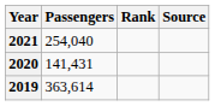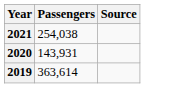 <table class="wikitable sortable">
 <tr>
 <th>Year</th>
 <th>Passengers</th>
-<th>Rank</th>
 <th>Source</th>
 </tr>
 <tr>
 <th>2021</th>
-<td>254,040 </td>
-<td></td>
+<td>254,038 </td>
 <td></td>
 </tr>
 <tr>
 <th>2020</th>
-<td>141,431 </td>
-<td></td>
+<td>143,931 </td>
 <td></td>
 </tr>
 <tr>
 <th>2019</th>
 <td>363,614</td>
 <td></td>
-<td></td>
 </tr>
 </table>
